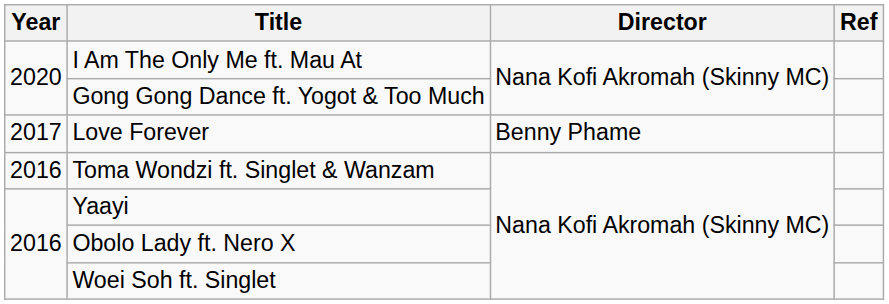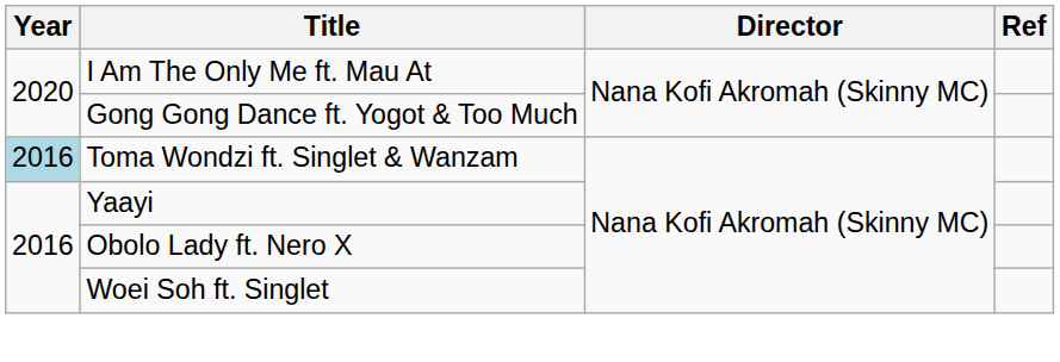 <table class="wikitable">
 <tr>
 <th>Year</th>
 <th>Title</th>
 <th>Director</th>
 <th>Ref</th>
 </tr>
 <tr>
 <td rowspan="2">2020</td>
 <td>I Am The Only Me ft. Mau At</td>
 <td rowspan="2">Nana Kofi Akromah (Skinny MC)</td>
 <td></td>
 </tr>
 <tr>
 <td>Gong Gong Dance ft. Yogot & Too Much</td>
 <td></td>
 </tr>
 <tr>
-<td>2017</td>
-<td>Love Forever</td>
-<td>Benny Phame</td>
-<td></td>
-</tr>
-<tr>
-<td>2016</td>
+<td style="background: lightblue;">2016</td>
 <td>Toma Wondzi ft. Singlet & Wanzam</td>
 <td rowspan="4">Nana Kofi Akromah (Skinny MC)</td>
 <td></td>
 </tr>
 <tr>
 <td rowspan="3">2016</td>
 <td>Yaayi</td>
 <td></td>
 </tr>
 <tr>
 <td>Obolo Lady ft. Nero X</td>
 <td></td>
 </tr>
 <tr>
 <td>Woei Soh ft. Singlet</td>
 <td></td>
 </tr>
 </table>
